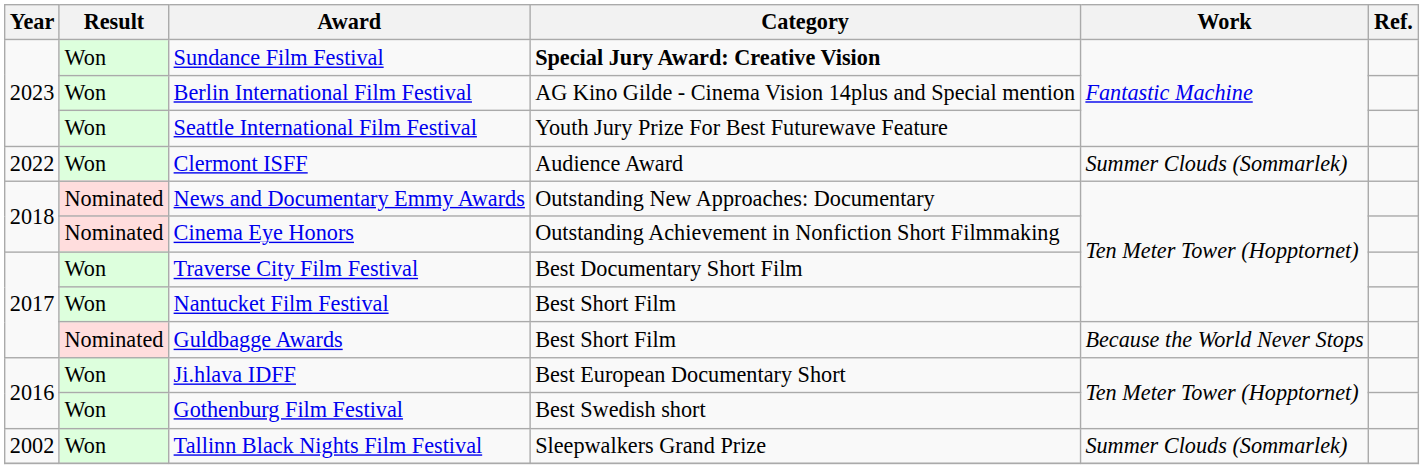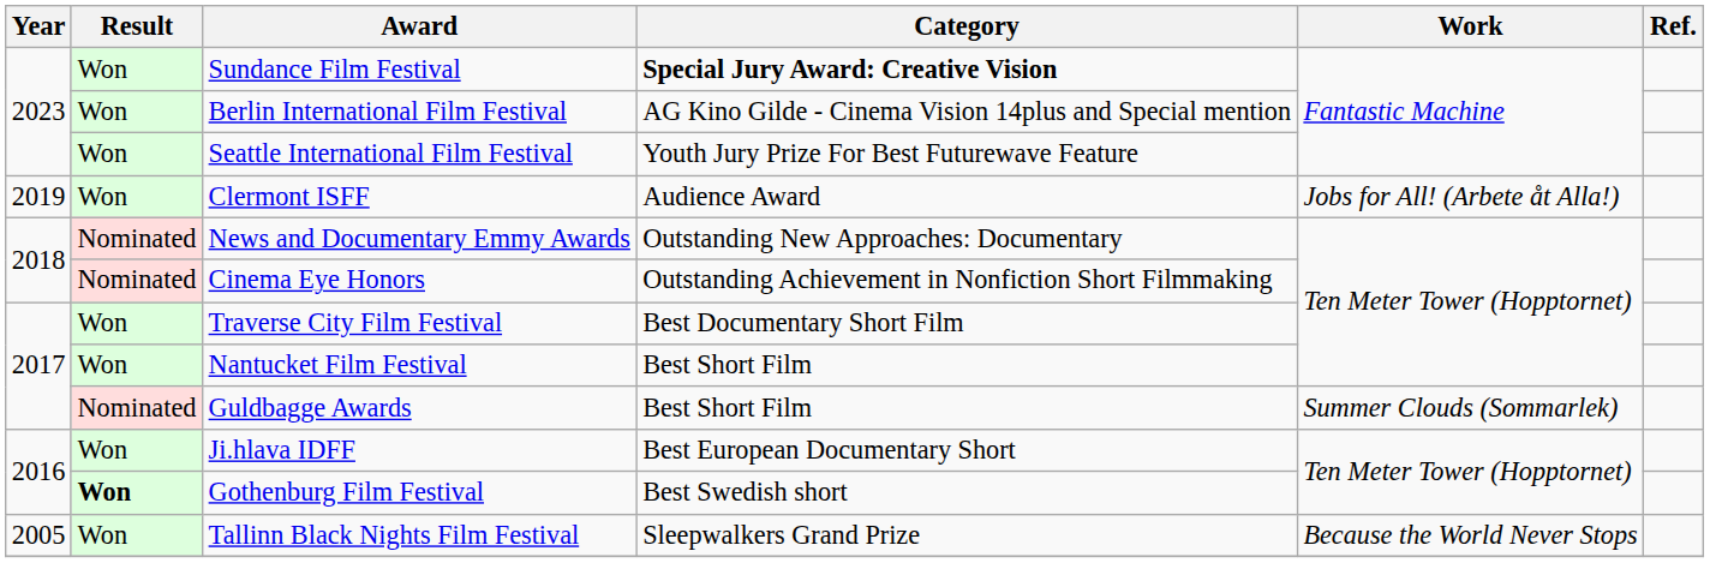 <table class="wikitable">
 <tr>
 <th>Year</th>
 <th>Result</th>
 <th>Award</th>
 <th>Category</th>
 <th>Work</th>
 <th>Ref.</th>
 </tr>
 <tr>
 <td rowspan="3">2023</td>
 <td style="background: #ddffdd">Won</td>
 <td><a href='#'>Sundance Film Festival</a></td>
 <td><strong>Special Jury Award: Creative Vision</strong></td>
 <td rowspan="3"><em><a href='#'>Fantastic Machine</a></em></td>
 <td></td>
 </tr>
 <tr>
 <td style="background: #ddffdd">Won</td>
 <td><a href='#'>Berlin International Film Festival</a></td>
 <td>AG Kino Gilde - Cinema Vision 14plus and Special mention</td>
 <td></td>
 </tr>
 <tr>
 <td style="background: #ddffdd">Won</td>
 <td><a href='#'>Seattle International Film Festival</a></td>
 <td>Youth Jury Prize For Best Futurewave Feature</td>
 <td></td>
 </tr>
 <tr>
-<td>2022</td>
+<td>2019</td>
 <td style="background: #ddffdd">Won</td>
 <td><a href='#'>Clermont ISFF</a></td>
 <td>Audience Award</td>
-<td><em>Summer Clouds</em> <em>(Sommarlek)</em></td>
+<td><em>Jobs for All!</em> <em>(Arbete åt Alla!)</em></td>
 <td></td>
 </tr>
 <tr>
 <td rowspan="2">2018</td>
 <td style="background: #ffdddd">Nominated</td>
 <td><a href='#'>News and Documentary Emmy Awards</a></td>
 <td>Outstanding New Approaches: Documentary</td>
 <td rowspan="4"><em>Ten Meter Tower</em> <em>(Hopptornet)</em></td>
 <td></td>
 </tr>
 <tr>
 <td style="background: #ffdddd">Nominated</td>
 <td><a href='#'>Cinema Eye Honors</a></td>
 <td>Outstanding Achievement in Nonfiction Short Filmmaking</td>
 <td></td>
 </tr>
 <tr>
 <td rowspan="3">2017</td>
 <td style="background: #ddffdd">Won</td>
 <td><a href='#'>Traverse City Film Festival</a></td>
 <td>Best Documentary Short Film</td>
 <td></td>
 </tr>
 <tr>
 <td style="background: #ddffdd">Won</td>
 <td><a href='#'>Nantucket Film Festival</a></td>
 <td>Best Short Film</td>
 <td></td>
 </tr>
 <tr>
 <td style="background: #ffdddd">Nominated</td>
 <td><a href='#'>Guldbagge Awards</a></td>
 <td>Best Short Film</td>
-<td><em>Because the World Never Stops</em></td>
+<td><em>Summer Clouds</em> <em>(Sommarlek)</em></td>
 <td></td>
 </tr>
 <tr>
 <td rowspan="2">2016</td>
 <td style="background: #ddffdd">Won</td>
 <td><a href='#'>Ji.hlava IDFF</a></td>
 <td>Best European Documentary Short</td>
 <td rowspan="2"><em>Ten Meter Tower</em> <em>(Hopptornet)</em></td>
 <td></td>
 </tr>
 <tr>
-<td style="background: #ddffdd">Won</td>
+<td style="background: #ddffdd"><strong>Won</strong></td>
 <td><a href='#'>Gothenburg Film Festival</a></td>
 <td>Best Swedish short</td>
 <td></td>
 </tr>
 <tr>
-<td>2002</td>
+<td>2005</td>
 <td style="background: #ddffdd">Won</td>
 <td><a href='#'>Tallinn Black Nights Film Festival</a></td>
 <td>Sleepwalkers Grand Prize</td>
-<td><em>Summer Clouds</em> <em>(Sommarlek)</em></td>
+<td><em>Because the World Never Stops</em></td>
 <td></td>
 </tr>
 <tr>
 </tr>
 </table>
